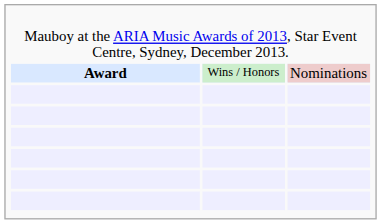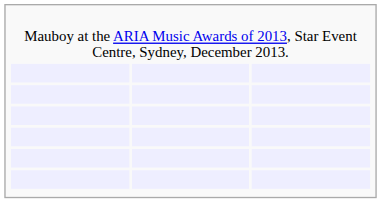 <table class="infobox" style="width: 25em; text-align: left; font-size: 70%; vertical-align: middle;">
 <tr>
 <td colspan="3" style="text-align:center;"><br>Mauboy at the <a href='#'>ARIA Music Awards of 2013</a>, Star Event Centre, Sydney, December 2013.</td>
-</tr>
-<tr bgcolor=#D9E8FF style="text-align:center;">
-<th style="vertical-align: middle;">Award</th>
-<td style="background:#cceecc; font-size:7pt;" width="60px">Wins / Honors</td>
-<td style="background:#eecccc; " width="60px">Nominations</td>
 </tr>
 <tr bgcolor=#eeeeff>
 <td align="center"><br></td>
 <td></td>
 <td></td>
 </tr>
 <tr bgcolor=#eeeeff>
 <td align="center"><br></td>
 <td></td>
 <td></td>
 </tr>
 <tr bgcolor=#eeeeff>
 <td align="center"><br></td>
 <td></td>
 <td></td>
 </tr>
 <tr bgcolor=#eeeeff>
 <td align="center"><br></td>
 <td></td>
 <td></td>
 </tr>
 <tr bgcolor=#eeeeff>
 <td align="center"><br></td>
 <td></td>
 <td></td>
 </tr>
 <tr bgcolor=#eeeeff>
 <td align="center"><br></td>
 <td></td>
 <td></td>
 </tr>
 <tr>
 </tr>
 </table>
